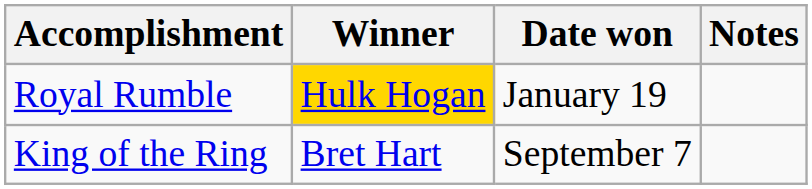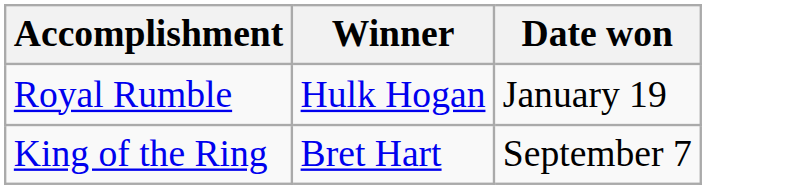 <table class="wikitable">
 <tr>
 <th>Accomplishment</th>
 <th>Winner</th>
 <th>Date won</th>
-<th>Notes</th>
 </tr>
 <tr>
 <td><a href='#'>Royal Rumble</a></td>
-<td style="background: gold;"><a href='#'>Hulk Hogan</a></td>
+<td><a href='#'>Hulk Hogan</a></td>
 <td>January 19</td>
-<td></td>
 </tr>
 <tr>
 <td><a href='#'>King of the Ring</a></td>
 <td><a href='#'>Bret Hart</a></td>
 <td>September 7</td>
-<td></td>
 </tr>
 </table>
